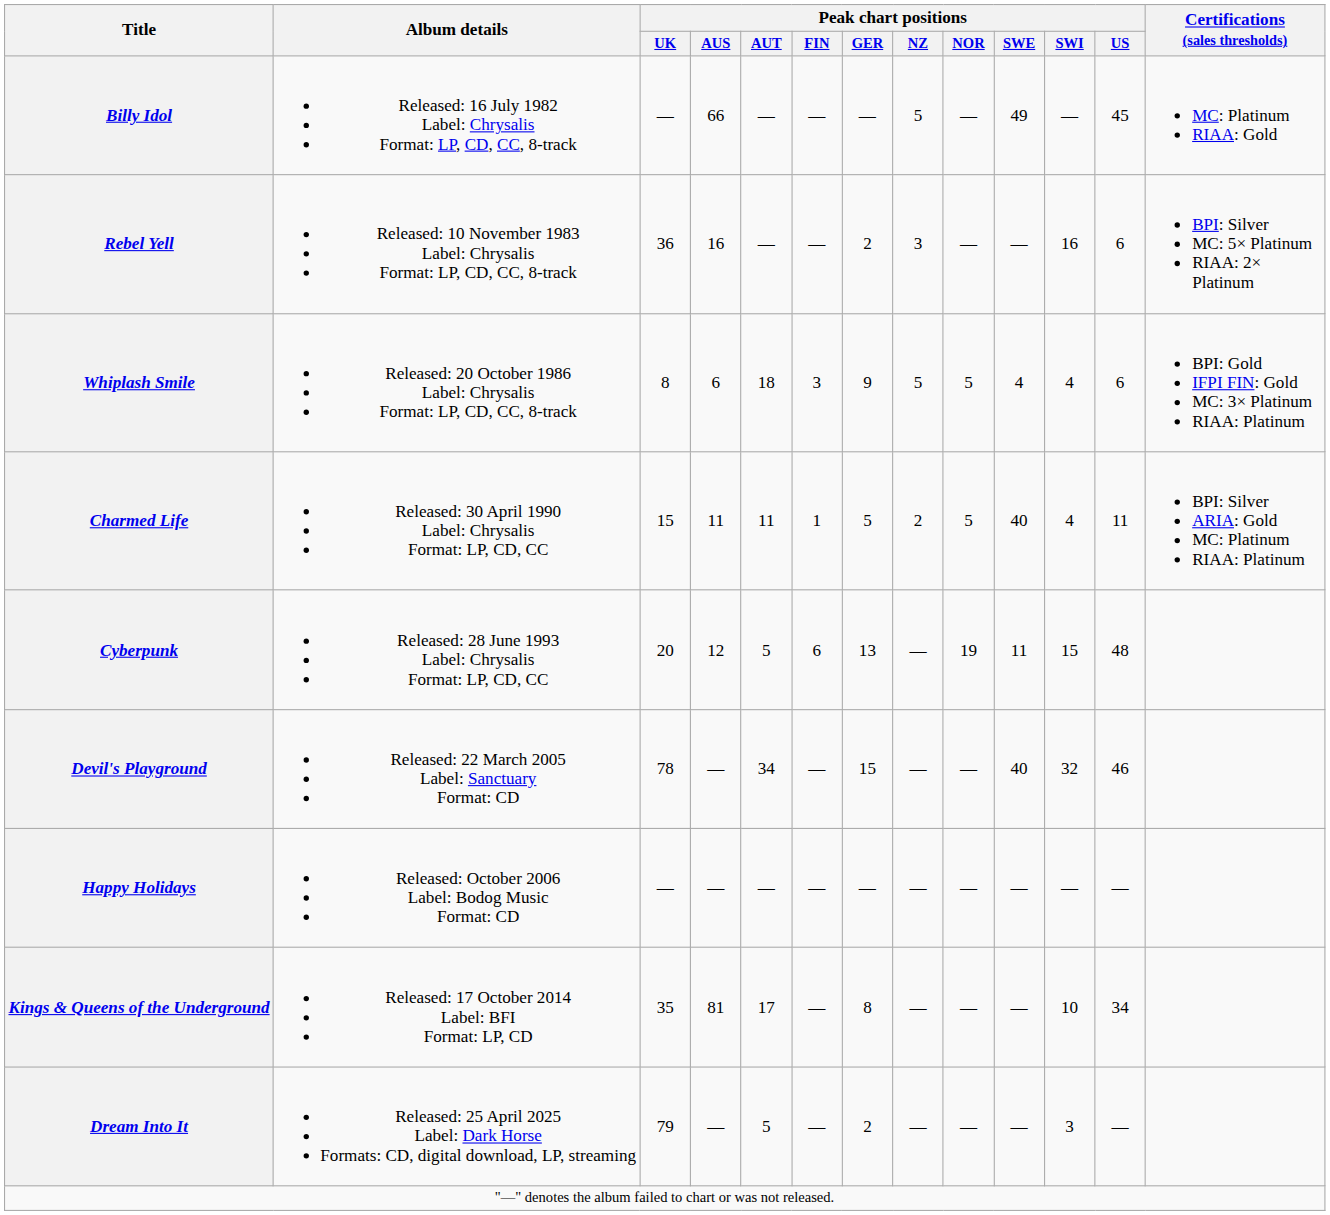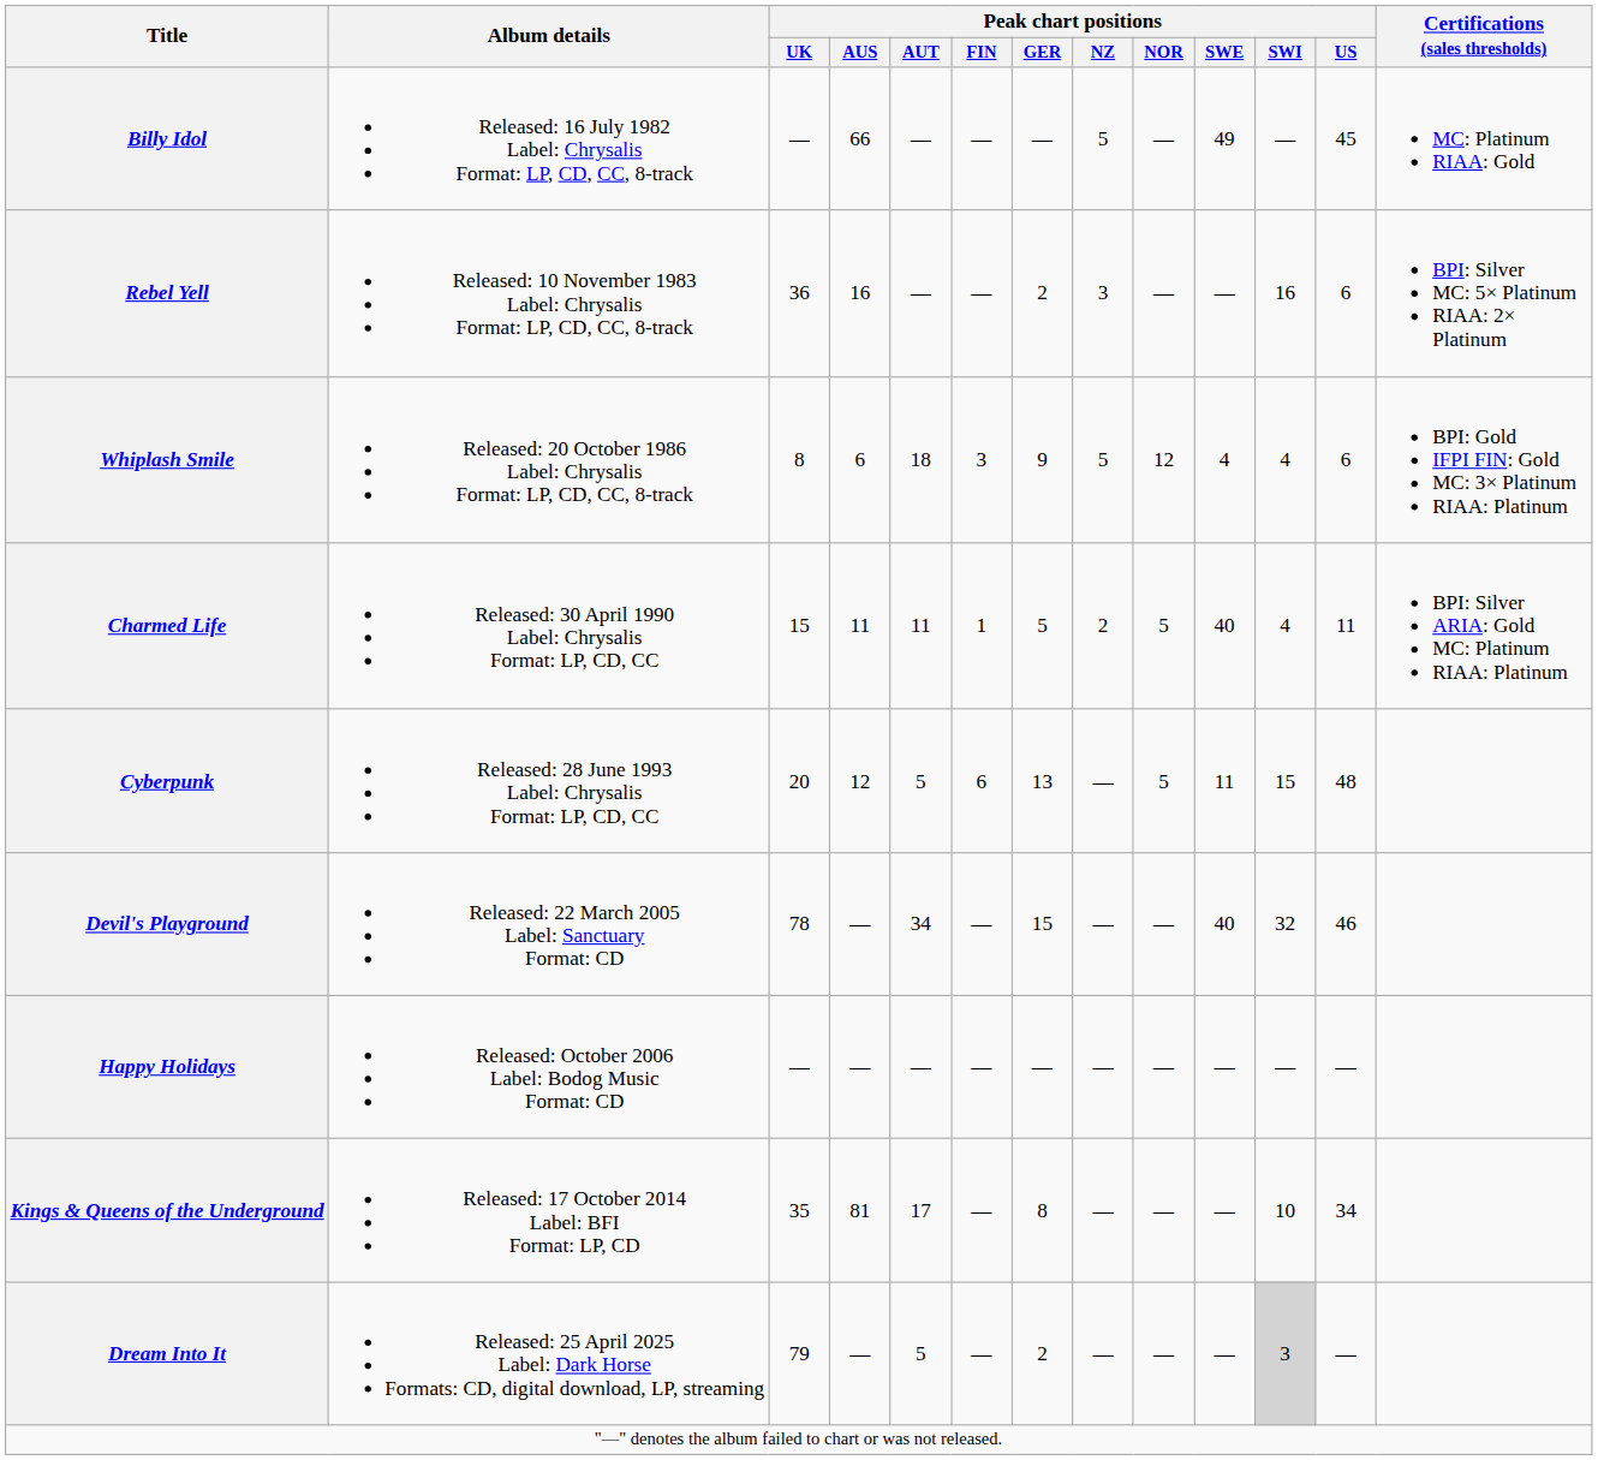 <table class="wikitable plainrowheaders" style="text-align:center;">
 <tr>
 <th rowspan="2">Title</th>
 <th style="width:275x;" rowspan="2">Album details</th>
 <th colspan="10">Peak chart positions</th>
 <th rowspan="2" style="width:160px;"><a href='#'>Certifications</a><br><small><a href='#'>(sales thresholds)</a></small></th>
 </tr>
 <tr>
 <th style="width:3em;font-size:85%"><a href='#'>UK</a><br></th>
 <th style="width:3em;font-size:85%"><a href='#'>AUS</a><br></th>
 <th style="width:3em;font-size:85%"><a href='#'>AUT</a><br></th>
 <th style="width:3em;font-size:85%"><a href='#'>FIN</a><br></th>
 <th style="width:3em;font-size:85%"><a href='#'>GER</a><br></th>
 <th style="width:3em;font-size:85%"><a href='#'>NZ</a><br></th>
 <th style="width:3em;font-size:85%"><a href='#'>NOR</a><br></th>
 <th style="width:3em;font-size:85%"><a href='#'>SWE</a><br></th>
 <th style="width:3em;font-size:85%"><a href='#'>SWI</a><br></th>
 <th style="width:3em;font-size:85%"><a href='#'>US</a><br></th>
 </tr>
 <tr>
 <th scope="row"><em><a href='#'>Billy Idol</a></em></th>
 <td><br><ul><li>Released: 16 July 1982</li><li>Label: <a href='#'>Chrysalis</a></li><li>Format: <a href='#'>LP</a>, <a href='#'>CD</a>, <a href='#'>CC</a>, 8-track</li></ul></td>
 <td>—</td>
 <td>66</td>
 <td>—</td>
 <td>—</td>
 <td>—</td>
 <td>5</td>
 <td>—</td>
 <td>49</td>
 <td>—</td>
 <td>45</td>
 <td align="left"><br><ul><li><a href='#'>MC</a>: Platinum</li><li><a href='#'>RIAA</a>: Gold</li></ul></td>
 </tr>
 <tr>
 <th scope="row"><em><a href='#'>Rebel Yell</a></em></th>
 <td><br><ul><li>Released: 10 November 1983</li><li>Label: Chrysalis</li><li>Format: LP, CD, CC, 8-track</li></ul></td>
 <td>36</td>
 <td>16</td>
 <td>—</td>
 <td>—</td>
 <td>2</td>
 <td>3</td>
 <td>—</td>
 <td>—</td>
 <td>16</td>
 <td>6</td>
 <td align=left><br><ul><li><a href='#'>BPI</a>: Silver</li><li>MC: 5× Platinum</li><li>RIAA: 2× Platinum</li></ul></td>
 </tr>
 <tr>
 <th scope="row"><em><a href='#'>Whiplash Smile</a></em></th>
 <td><br><ul><li>Released: 20 October 1986</li><li>Label: Chrysalis</li><li>Format: LP, CD, CC, 8-track</li></ul></td>
 <td>8</td>
 <td>6</td>
 <td>18</td>
 <td>3</td>
 <td>9</td>
 <td>5</td>
-<td>5</td>
+<td>12</td>
 <td>4</td>
 <td>4</td>
 <td>6</td>
 <td align=left><br><ul><li>BPI: Gold</li><li><a href='#'>IFPI FIN</a>: Gold</li><li>MC: 3× Platinum</li><li>RIAA: Platinum</li></ul></td>
 </tr>
 <tr>
 <th scope="row"><em><a href='#'>Charmed Life</a></em></th>
 <td><br><ul><li>Released: 30 April 1990</li><li>Label: Chrysalis</li><li>Format: LP, CD, CC</li></ul></td>
 <td>15</td>
 <td>11</td>
 <td>11</td>
 <td>1</td>
 <td>5</td>
 <td>2</td>
 <td>5</td>
 <td>40</td>
 <td>4</td>
 <td>11</td>
 <td align=left><br><ul><li>BPI: Silver</li><li><a href='#'>ARIA</a>: Gold</li><li>MC: Platinum</li><li>RIAA: Platinum</li></ul></td>
 </tr>
 <tr>
 <th scope="row"><em><a href='#'>Cyberpunk</a></em></th>
 <td><br><ul><li>Released: 28 June 1993</li><li>Label: Chrysalis</li><li>Format: LP, CD, CC</li></ul></td>
 <td>20</td>
 <td>12</td>
 <td>5</td>
 <td>6</td>
 <td>13</td>
 <td>—</td>
-<td>19</td>
+<td>5</td>
 <td>11</td>
 <td>15</td>
 <td>48</td>
 <td align=left></td>
 </tr>
 <tr>
 <th scope="row"><em><a href='#'>Devil's Playground</a></em></th>
 <td><br><ul><li>Released: 22 March 2005</li><li>Label: <a href='#'>Sanctuary</a></li><li>Format: CD</li></ul></td>
 <td>78</td>
 <td>—</td>
 <td>34</td>
 <td>—</td>
 <td>15</td>
 <td>—</td>
 <td>—</td>
 <td>40</td>
 <td>32</td>
 <td>46</td>
 <td align=left></td>
 </tr>
 <tr>
 <th scope="row"><em><a href='#'>Happy Holidays</a></em></th>
 <td><br><ul><li>Released: October 2006</li><li>Label: Bodog Music</li><li>Format: CD</li></ul></td>
 <td>—</td>
 <td>—</td>
 <td>—</td>
 <td>—</td>
 <td>—</td>
 <td>—</td>
 <td>—</td>
 <td>—</td>
 <td>—</td>
 <td>—</td>
 <td></td>
 </tr>
 <tr>
 <th scope="row"><em><a href='#'>Kings & Queens of the Underground</a></em></th>
 <td><br><ul><li>Released: 17 October 2014</li><li>Label: BFI</li><li>Format: LP, CD</li></ul></td>
 <td>35</td>
 <td>81</td>
 <td>17</td>
 <td>—</td>
 <td>8</td>
 <td>—</td>
 <td>—</td>
 <td>—</td>
 <td>10</td>
 <td>34</td>
 <td align=left></td>
 </tr>
 <tr>
 <th scope="row"><em><a href='#'>Dream Into It</a></em></th>
 <td><br><ul><li>Released: 25 April 2025</li><li>Label: <a href='#'>Dark Horse</a></li><li>Formats: CD, digital download, LP, streaming</li></ul></td>
 <td>79</td>
 <td>—</td>
 <td>5</td>
 <td>—</td>
 <td>2</td>
 <td>—</td>
 <td>—</td>
 <td>—</td>
-<td>3</td>
+<td style="background: lightgrey;">3</td>
 <td>—</td>
 <td></td>
 </tr>
 <tr>
 <td colspan="20" style="font-size:85%">"—" denotes the album failed to chart or was not released.</td>
 </tr>
 </table>
